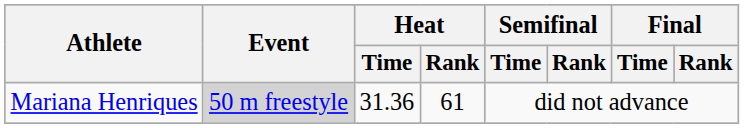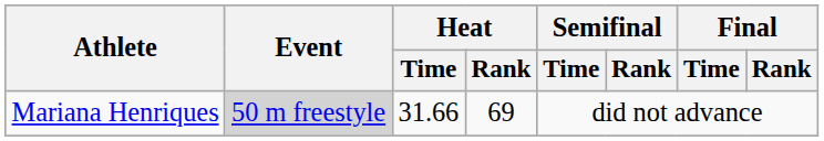 <table class=wikitable style="font-size:90%">
 <tr>
 <th rowspan="2">Athlete</th>
 <th rowspan="2">Event</th>
 <th colspan="2">Heat</th>
 <th colspan="2">Semifinal</th>
 <th colspan="2">Final</th>
 </tr>
 <tr style="font-size:95%">
 <th>Time</th>
 <th>Rank</th>
 <th>Time</th>
 <th>Rank</th>
 <th>Time</th>
 <th>Rank</th>
 </tr>
 <tr align=center>
 <td align=left><a href='#'>Mariana Henriques</a></td>
 <td align=left style="background: lightgrey;"><a href='#'>50 m freestyle</a></td>
-<td>31.36</td>
-<td>61</td>
+<td>31.66</td>
+<td>69</td>
 <td colspan=4>did not advance</td>
 </tr>
 </table>
